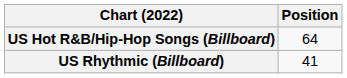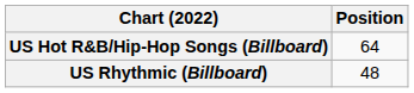 <table class="wikitable sortable plainrowheaders" style="text-align:center">
 <tr>
 <th scope="col">Chart (2022)</th>
 <th scope="col">Position</th>
 </tr>
 <tr>
 <th scope="row">US Hot R&B/Hip-Hop Songs (<em>Billboard</em>)</th>
 <td>64</td>
 </tr>
 <tr>
 <th scope="row">US Rhythmic (<em>Billboard</em>)</th>
-<td>41</td>
+<td>48</td>
 </tr>
 </table>
